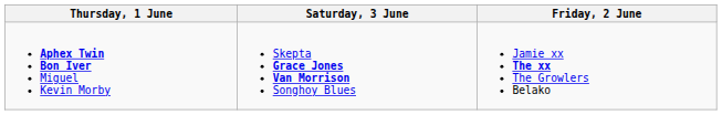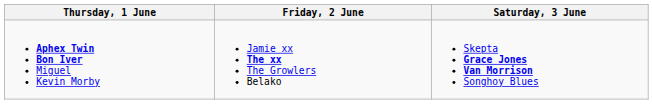 <table class="wikitable">
 <tr>
 <th width="500">Thursday, 1 June</th>
+<th width="500">Friday, 2 June</th>
 <th width="500">Saturday, 3 June</th>
-<th width="500">Friday, 2 June</th>
 </tr>
 <tr valign="top">
 <td><br><ul><li><strong><a href='#'>Aphex Twin</a></strong></li><li><strong><a href='#'>Bon Iver</a></strong></li><li><a href='#'>Miguel</a></li><li><a href='#'>Kevin Morby</a></li></ul></td>
+<td><br><ul><li><a href='#'>Jamie xx</a></li><li><strong><a href='#'>The xx</a></strong></li><li><a href='#'>The Growlers</a></li><li>Belako</li></ul></td>
 <td><br><ul><li><a href='#'>Skepta</a></li><li><strong><a href='#'>Grace Jones</a></strong></li><li><strong><a href='#'>Van Morrison</a></strong></li><li><a href='#'>Songhoy Blues</a></li></ul></td>
-<td><br><ul><li><a href='#'>Jamie xx</a></li><li><strong><a href='#'>The xx</a></strong></li><li><a href='#'>The Growlers</a></li><li>Belako</li></ul></td>
 </tr>
 </table>
